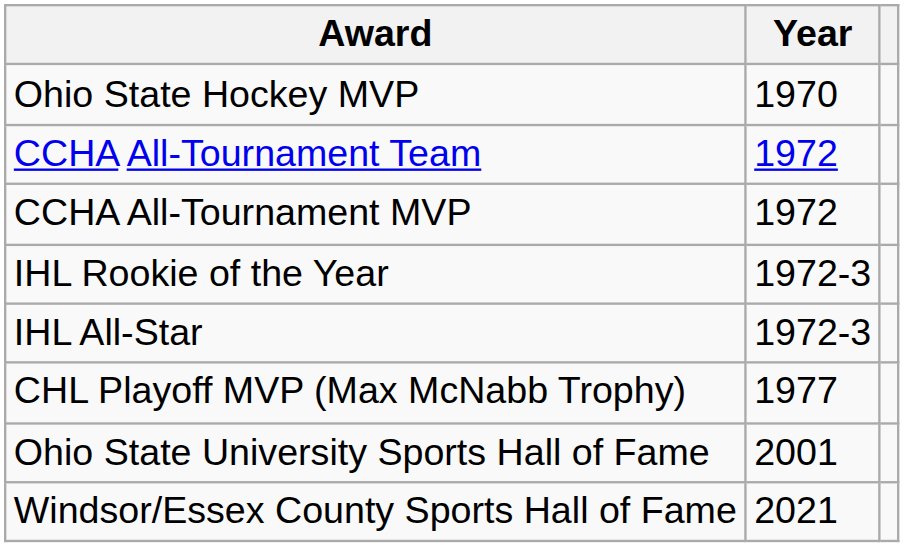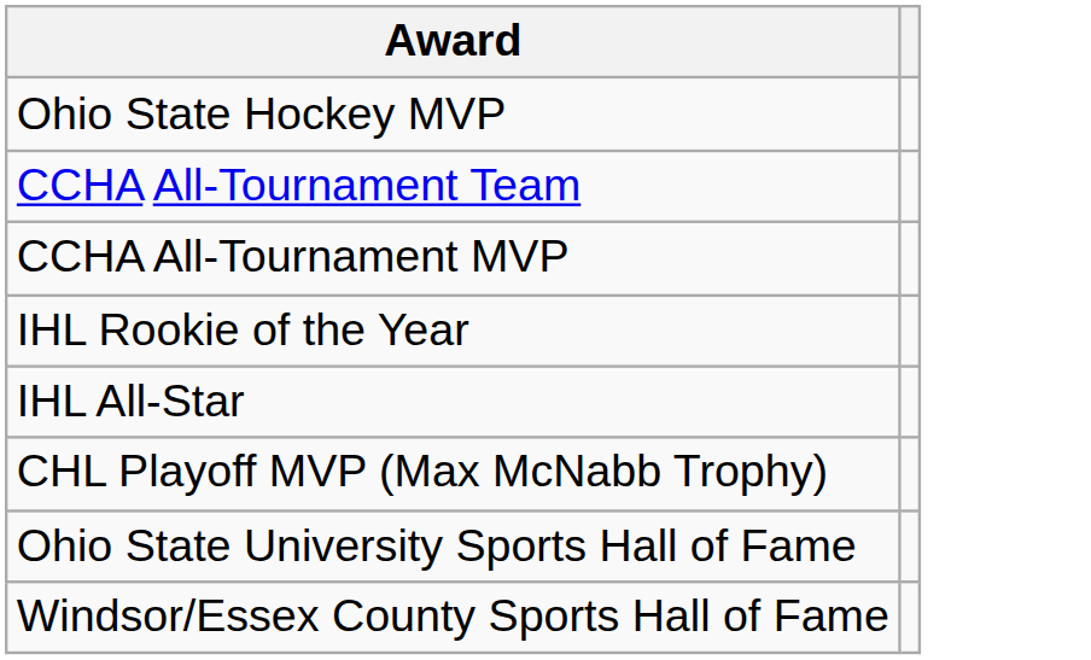 <table class="wikitable">
 <tr>
 <th>Award</th>
-<th>Year</th>
 <th></th>
 </tr>
 <tr>
 <td>Ohio State Hockey MVP</td>
-<td>1970</td>
 <td></td>
 </tr>
 <tr>
 <td><a href='#'>CCHA</a> <a href='#'>All-Tournament Team</a></td>
-<td><a href='#'>1972</a></td>
 <td></td>
 </tr>
 <tr>
 <td>CCHA All-Tournament MVP</td>
-<td>1972</td>
 <td></td>
 </tr>
 <tr>
 <td>IHL Rookie of the Year</td>
-<td>1972-3</td>
 <td></td>
 </tr>
 <tr>
 <td>IHL All-Star</td>
-<td>1972-3</td>
 <td></td>
 </tr>
 <tr>
 <td>CHL Playoff MVP (Max McNabb Trophy)</td>
-<td>1977</td>
 <td></td>
 </tr>
 <tr>
 <td>Ohio State University Sports Hall of Fame</td>
-<td>2001</td>
 <td></td>
 </tr>
 <tr>
 <td>Windsor/Essex County Sports Hall of Fame</td>
-<td>2021</td>
 <td></td>
 </tr>
 </table>
